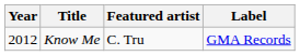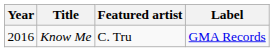 <table class="wikitable">
 <tr>
 <th>Year</th>
 <th>Title</th>
 <th>Featured artist</th>
 <th>Label</th>
 </tr>
 <tr>
-<td>2012</td>
+<td>2016</td>
 <td><em>Know Me</em></td>
 <td>C. Tru</td>
 <td><a href='#'>GMA Records</a></td>
 </tr>
 </table>
